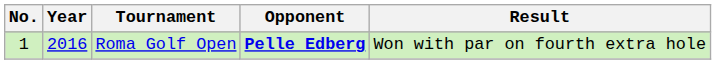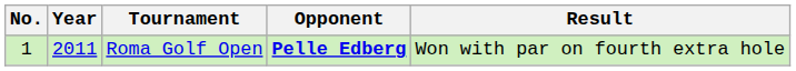 <table class="wikitable" style="font-size:95%;">
 <tr>
 <th>No.</th>
 <th>Year</th>
 <th>Tournament</th>
 <th>Opponent</th>
 <th>Result</th>
 </tr>
 <tr style="background:#D0F0C0;">
 <td align=center>1</td>
-<td><a href='#'>2016</a></td>
+<td><a href='#'>2011</a></td>
 <td><a href='#'>Roma Golf Open</a></td>
 <td><strong> <a href='#'>Pelle Edberg</a></strong></td>
 <td>Won with par on fourth extra hole</td>
 </tr>
 </table>
